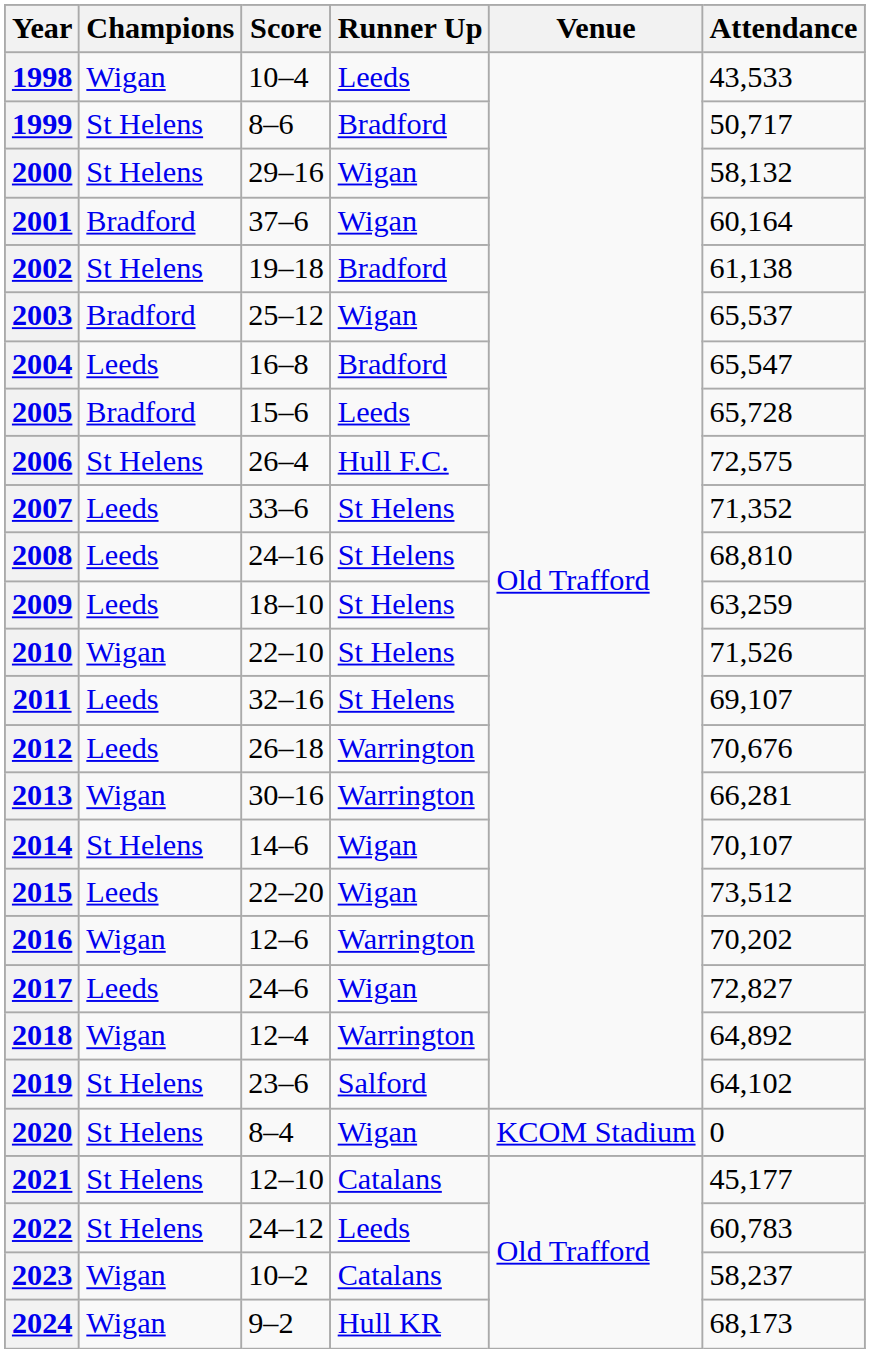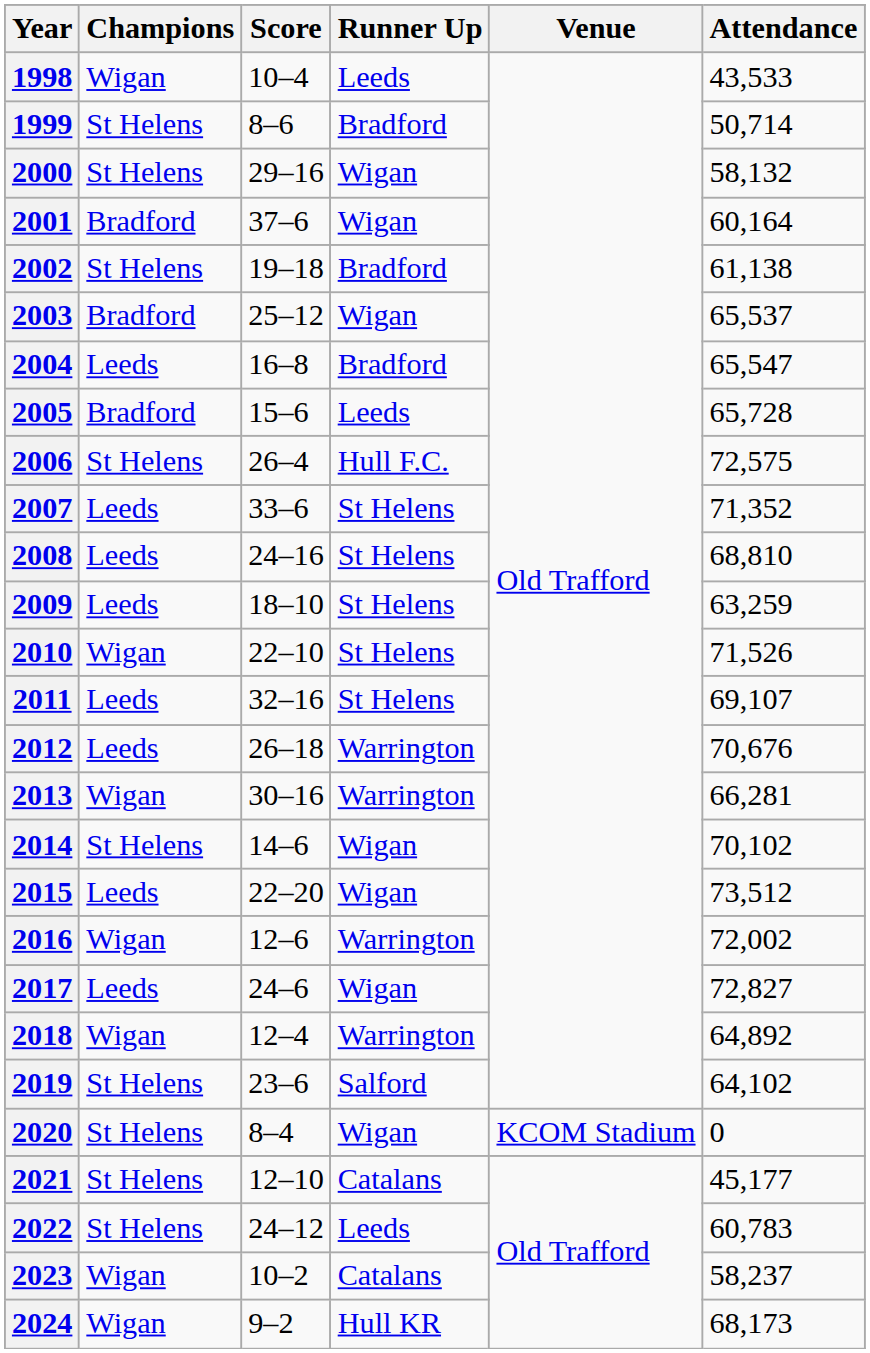 <table class="wikitable sortable" style="text-align:left;">
 <tr>
 <th>Year</th>
 <th>Champions</th>
 <th>Score</th>
 <th>Runner Up</th>
 <th>Venue</th>
 <th>Attendance</th>
 </tr>
 <tr>
 <th><a href='#'>1998</a></th>
 <td> <a href='#'>Wigan</a></td>
 <td>10–4</td>
 <td> <a href='#'>Leeds</a></td>
 <td rowspan="22"><a href='#'>Old Trafford</a></td>
 <td>43,533</td>
 </tr>
 <tr>
 <th><a href='#'>1999</a></th>
 <td> <a href='#'>St Helens</a></td>
 <td>8–6</td>
 <td> <a href='#'>Bradford</a></td>
-<td> 50,717</td>
+<td> 50,714</td>
 </tr>
 <tr>
 <th><a href='#'>2000</a></th>
 <td> <a href='#'>St Helens</a></td>
 <td>29–16</td>
 <td> <a href='#'>Wigan</a></td>
 <td> 58,132</td>
 </tr>
 <tr>
 <th><a href='#'>2001</a></th>
 <td> <a href='#'>Bradford</a></td>
 <td>37–6</td>
 <td> <a href='#'>Wigan</a></td>
 <td> 60,164</td>
 </tr>
 <tr>
 <th><a href='#'>2002</a></th>
 <td> <a href='#'>St Helens</a></td>
 <td>19–18</td>
 <td> <a href='#'>Bradford</a></td>
 <td> 61,138</td>
 </tr>
 <tr>
 <th><a href='#'>2003</a></th>
 <td> <a href='#'>Bradford</a></td>
 <td>25–12</td>
 <td> <a href='#'>Wigan</a></td>
 <td> 65,537</td>
 </tr>
 <tr>
 <th><a href='#'>2004</a></th>
 <td> <a href='#'>Leeds</a></td>
 <td>16–8</td>
 <td> <a href='#'>Bradford</a></td>
 <td> 65,547</td>
 </tr>
 <tr>
 <th><a href='#'>2005</a></th>
 <td> <a href='#'>Bradford</a></td>
 <td>15–6</td>
 <td> <a href='#'>Leeds</a></td>
 <td> 65,728</td>
 </tr>
 <tr>
 <th><a href='#'>2006</a></th>
 <td> <a href='#'>St Helens</a></td>
 <td>26–4</td>
 <td> <a href='#'>Hull F.C.</a></td>
 <td> 72,575</td>
 </tr>
 <tr>
 <th><a href='#'>2007</a></th>
 <td> <a href='#'>Leeds</a></td>
 <td>33–6</td>
 <td> <a href='#'>St Helens</a></td>
 <td> 71,352</td>
 </tr>
 <tr>
 <th><a href='#'>2008</a></th>
 <td> <a href='#'>Leeds</a></td>
 <td>24–16</td>
 <td> <a href='#'>St Helens</a></td>
 <td> 68,810</td>
 </tr>
 <tr>
 <th><a href='#'>2009</a></th>
 <td> <a href='#'>Leeds</a></td>
 <td>18–10</td>
 <td> <a href='#'>St Helens</a></td>
 <td> 63,259</td>
 </tr>
 <tr>
 <th><a href='#'>2010</a></th>
 <td> <a href='#'>Wigan</a></td>
 <td>22–10</td>
 <td> <a href='#'>St Helens</a></td>
 <td> 71,526</td>
 </tr>
 <tr>
 <th><a href='#'>2011</a></th>
 <td> <a href='#'>Leeds</a></td>
 <td>32–16</td>
 <td> <a href='#'>St Helens</a></td>
 <td> 69,107</td>
 </tr>
 <tr>
 <th><a href='#'>2012</a></th>
 <td> <a href='#'>Leeds</a></td>
 <td>26–18</td>
 <td> <a href='#'>Warrington</a></td>
 <td> 70,676</td>
 </tr>
 <tr>
 <th><a href='#'>2013</a></th>
 <td> <a href='#'>Wigan</a></td>
 <td>30–16</td>
 <td> <a href='#'>Warrington</a></td>
 <td> 66,281</td>
 </tr>
 <tr>
 <th><a href='#'>2014</a></th>
 <td> <a href='#'>St Helens</a></td>
 <td>14–6</td>
 <td> <a href='#'>Wigan</a></td>
-<td> 70,107</td>
+<td> 70,102</td>
 </tr>
 <tr>
 <th><a href='#'>2015</a></th>
 <td> <a href='#'>Leeds</a></td>
 <td>22–20</td>
 <td> <a href='#'>Wigan</a></td>
 <td> 73,512</td>
 </tr>
 <tr>
 <th><a href='#'>2016</a></th>
 <td> <a href='#'>Wigan</a></td>
 <td>12–6</td>
 <td> <a href='#'>Warrington</a></td>
-<td> 70,202</td>
+<td> 72,002</td>
 </tr>
 <tr>
 <th><a href='#'>2017</a></th>
 <td> <a href='#'>Leeds</a></td>
 <td>24–6</td>
 <td> <a href='#'>Wigan</a></td>
 <td> 72,827</td>
 </tr>
 <tr>
 <th><a href='#'>2018</a></th>
 <td> <a href='#'>Wigan</a></td>
 <td>12–4</td>
 <td> <a href='#'>Warrington</a></td>
 <td> 64,892</td>
 </tr>
 <tr>
 <th><a href='#'>2019</a></th>
 <td> <a href='#'>St Helens</a></td>
 <td>23–6</td>
 <td> <a href='#'>Salford</a></td>
 <td> 64,102</td>
 </tr>
 <tr>
 <th><a href='#'>2020</a></th>
 <td> <a href='#'>St Helens</a></td>
 <td>8–4</td>
 <td> <a href='#'>Wigan</a></td>
 <td><a href='#'>KCOM Stadium</a></td>
 <td> 0</td>
 </tr>
 <tr>
 <th><a href='#'>2021</a></th>
 <td> <a href='#'>St Helens</a></td>
 <td>12–10</td>
 <td> <a href='#'>Catalans</a></td>
 <td rowspan="4"><a href='#'>Old Trafford</a></td>
 <td> 45,177</td>
 </tr>
 <tr>
 <th><a href='#'>2022</a></th>
 <td> <a href='#'>St Helens</a></td>
 <td>24–12</td>
 <td> <a href='#'>Leeds</a></td>
 <td> 60,783</td>
 </tr>
 <tr>
 <th><a href='#'>2023</a></th>
 <td> <a href='#'>Wigan</a></td>
 <td>10–2</td>
 <td> <a href='#'>Catalans</a></td>
 <td> 58,237</td>
 </tr>
 <tr>
 <th><a href='#'>2024</a></th>
 <td> <a href='#'>Wigan</a></td>
 <td>9–2</td>
 <td> <a href='#'>Hull KR</a></td>
 <td> 68,173</td>
 </tr>
 </table>
